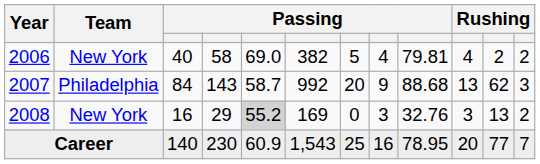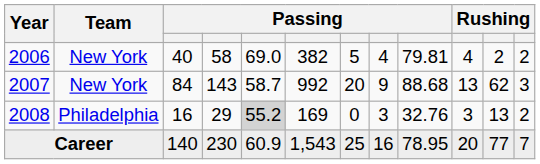 <table class="wikitable sortable" style="text-align:center">
 <tr>
 <th rowspan=2>Year</th>
 <th rowspan=2>Team</th>
 <th colspan=7>Passing</th>
 <th colspan=3>Rushing</th>
 </tr>
 <tr>
 <th></th>
 <th></th>
 <th></th>
 <th></th>
 <th></th>
 <th></th>
 <th></th>
 <th></th>
 <th></th>
 <th></th>
 </tr>
 <tr>
 <td><a href='#'>2006</a></td>
 <td><a href='#'>New York</a></td>
 <td>40</td>
 <td>58</td>
 <td>69.0</td>
 <td>382</td>
 <td>5</td>
 <td>4</td>
 <td>79.81</td>
 <td>4</td>
 <td>2</td>
 <td>2</td>
 </tr>
 <tr>
 <td><a href='#'>2007</a></td>
-<td><a href='#'>Philadelphia</a></td>
+<td><a href='#'>New York</a></td>
 <td>84</td>
 <td>143</td>
 <td>58.7</td>
 <td>992</td>
 <td>20</td>
 <td>9</td>
 <td>88.68</td>
 <td>13</td>
 <td>62</td>
 <td>3</td>
 </tr>
 <tr>
 <td><a href='#'>2008</a></td>
-<td><a href='#'>New York</a></td>
+<td><a href='#'>Philadelphia</a></td>
 <td>16</td>
 <td>29</td>
 <td style="background: lightgrey;">55.2</td>
 <td>169</td>
 <td>0</td>
 <td>3</td>
 <td>32.76</td>
 <td>3</td>
 <td>13</td>
 <td>2</td>
 </tr>
 <tr class="sortbottom" style="background:#eee;">
 <td colspan=2><strong>Career</strong></td>
 <td>140</td>
 <td>230</td>
 <td>60.9</td>
 <td>1,543</td>
 <td>25</td>
 <td>16</td>
 <td>78.95</td>
 <td>20</td>
 <td>77</td>
 <td>7</td>
 </tr>
 </table>
